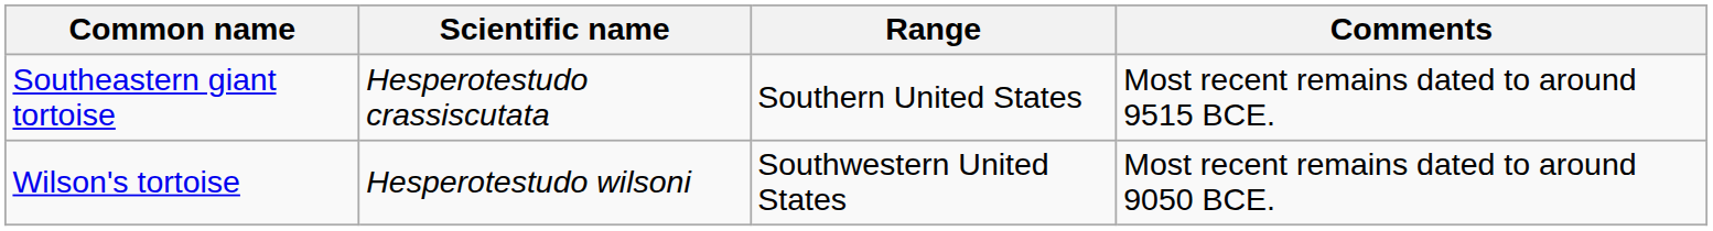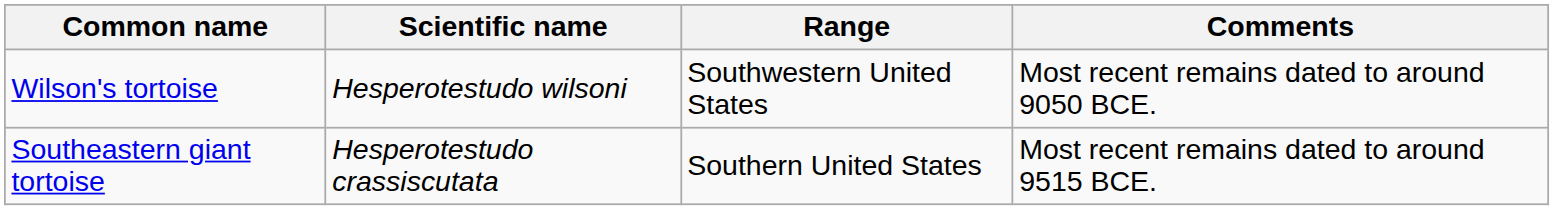 <table class="wikitable sortable">
 <tr>
 <th>Common name</th>
 <th>Scientific name</th>
 <th>Range</th>
 <th class="unsortable">Comments</th>
 </tr>
 <tr>
+<td><a href='#'>Wilson's tortoise</a></td>
+<td><em>Hesperotestudo wilsoni</em></td>
+<td>Southwestern United States</td>
+<td>Most recent remains dated to around 9050 BCE.</td>
+</tr>
+<tr>
 <td><a href='#'>Southeastern giant tortoise</a></td>
 <td><em>Hesperotestudo crassiscutata</em></td>
 <td>Southern United States</td>
 <td>Most recent remains dated to around 9515 BCE.</td>
 </tr>
-<tr>
-<td><a href='#'>Wilson's tortoise</a></td>
-<td><em>Hesperotestudo wilsoni</em></td>
-<td>Southwestern United States</td>
-<td>Most recent remains dated to around 9050 BCE.</td>
-</tr>
 </table>
